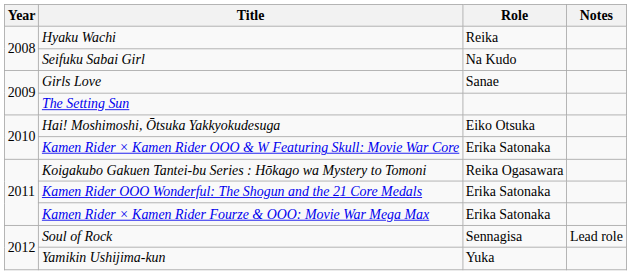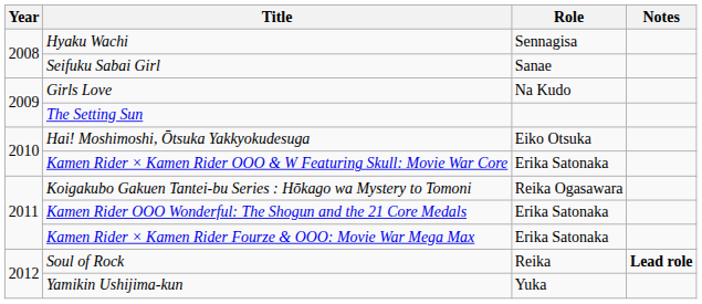 <table class="wikitable">
 <tr>
 <th>Year</th>
 <th>Title</th>
 <th>Role</th>
 <th>Notes</th>
 </tr>
 <tr>
 <td rowspan="2">2008</td>
 <td><em>Hyaku Wachi</em></td>
-<td>Reika</td>
+<td>Sennagisa</td>
 <td></td>
 </tr>
 <tr>
 <td><em>Seifuku Sabai Girl</em></td>
-<td>Na Kudo</td>
+<td>Sanae</td>
 <td></td>
 </tr>
 <tr>
 <td rowspan="2">2009</td>
 <td><em>Girls Love</em></td>
-<td>Sanae</td>
+<td>Na Kudo</td>
 <td></td>
 </tr>
 <tr>
 <td><em><a href='#'>The Setting Sun</a></em></td>
 <td></td>
 <td></td>
 </tr>
 <tr>
 <td rowspan="2">2010</td>
 <td><em>Hai! Moshimoshi, Ōtsuka Yakkyokudesuga</em></td>
 <td>Eiko Otsuka</td>
 <td></td>
 </tr>
 <tr>
 <td><em><a href='#'>Kamen Rider × Kamen Rider OOO & W Featuring Skull: Movie War Core</a></em></td>
 <td>Erika Satonaka</td>
 <td></td>
 </tr>
 <tr>
 <td rowspan="3">2011</td>
 <td><em>Koigakubo Gakuen Tantei-bu Series : Hōkago wa Mystery to Tomoni</em></td>
 <td>Reika Ogasawara</td>
 <td></td>
 </tr>
 <tr>
 <td><em><a href='#'>Kamen Rider OOO Wonderful: The Shogun and the 21 Core Medals</a></em></td>
 <td>Erika Satonaka</td>
 <td></td>
 </tr>
 <tr>
 <td><em><a href='#'>Kamen Rider × Kamen Rider Fourze & OOO: Movie War Mega Max</a></em></td>
 <td>Erika Satonaka</td>
 <td></td>
 </tr>
 <tr>
 <td rowspan="2">2012</td>
 <td><em>Soul of Rock</em></td>
-<td>Sennagisa</td>
-<td>Lead role</td>
+<td>Reika</td>
+<td><strong>Lead role</strong></td>
 </tr>
 <tr>
 <td><em>Yamikin Ushijima-kun</em></td>
 <td>Yuka</td>
 <td></td>
 </tr>
 </table>
